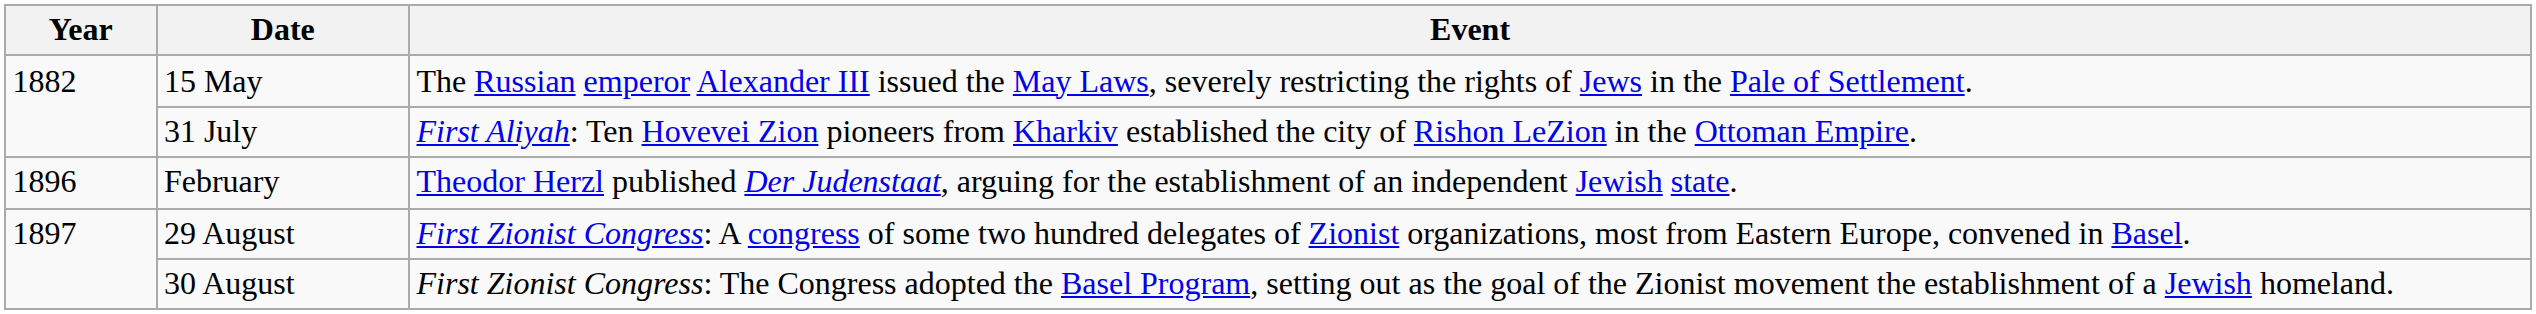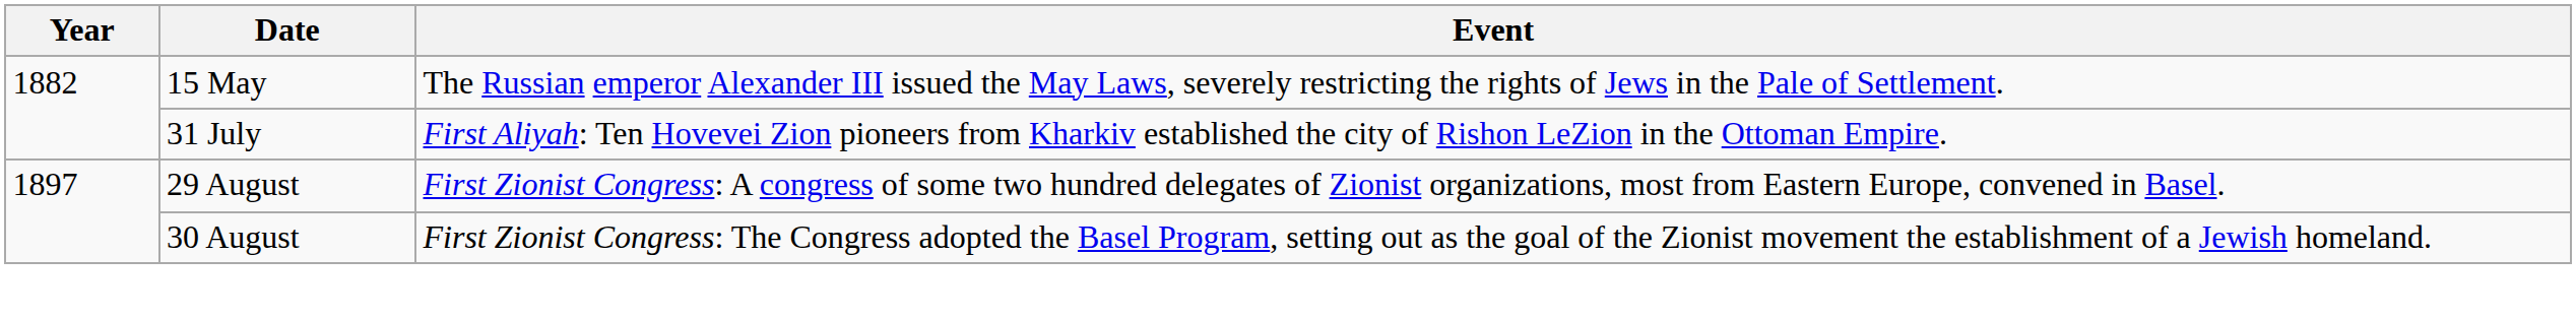 <table class="wikitable" width="100%">
 <tr>
 <th style="width:6%">Year</th>
 <th style="width:10%">Date</th>
 <th>Event</th>
 </tr>
 <tr>
 <td rowspan="2" valign="top">1882</td>
 <td>15 May</td>
 <td>The <a href='#'>Russian</a> <a href='#'>emperor</a> <a href='#'>Alexander III</a> issued the <a href='#'>May Laws</a>, severely restricting the rights of <a href='#'>Jews</a> in the <a href='#'>Pale of Settlement</a>.</td>
 </tr>
 <tr>
 <td>31 July</td>
 <td><em><a href='#'>First Aliyah</a></em>: Ten <a href='#'>Hovevei Zion</a> pioneers from <a href='#'>Kharkiv</a> established the city of <a href='#'>Rishon LeZion</a> in the <a href='#'>Ottoman Empire</a>.</td>
 </tr>
 <tr>
-<td>1896</td>
-<td>February</td>
-<td><a href='#'>Theodor Herzl</a> published <em><a href='#'>Der Judenstaat</a></em>, arguing for the establishment of an independent <a href='#'>Jewish</a> <a href='#'>state</a>.</td>
-</tr>
-<tr>
 <td rowspan="2" valign="top">1897</td>
 <td>29 August</td>
 <td><em><a href='#'>First Zionist Congress</a></em>: A <a href='#'>congress</a> of some two hundred delegates of <a href='#'>Zionist</a> organizations, most from Eastern Europe, convened in <a href='#'>Basel</a>.</td>
 </tr>
 <tr>
 <td>30 August</td>
 <td><em>First Zionist Congress</em>: The Congress adopted the <a href='#'>Basel Program</a>, setting out as the goal of the Zionist movement the establishment of a <a href='#'>Jewish</a> homeland.</td>
 </tr>
 </table>
